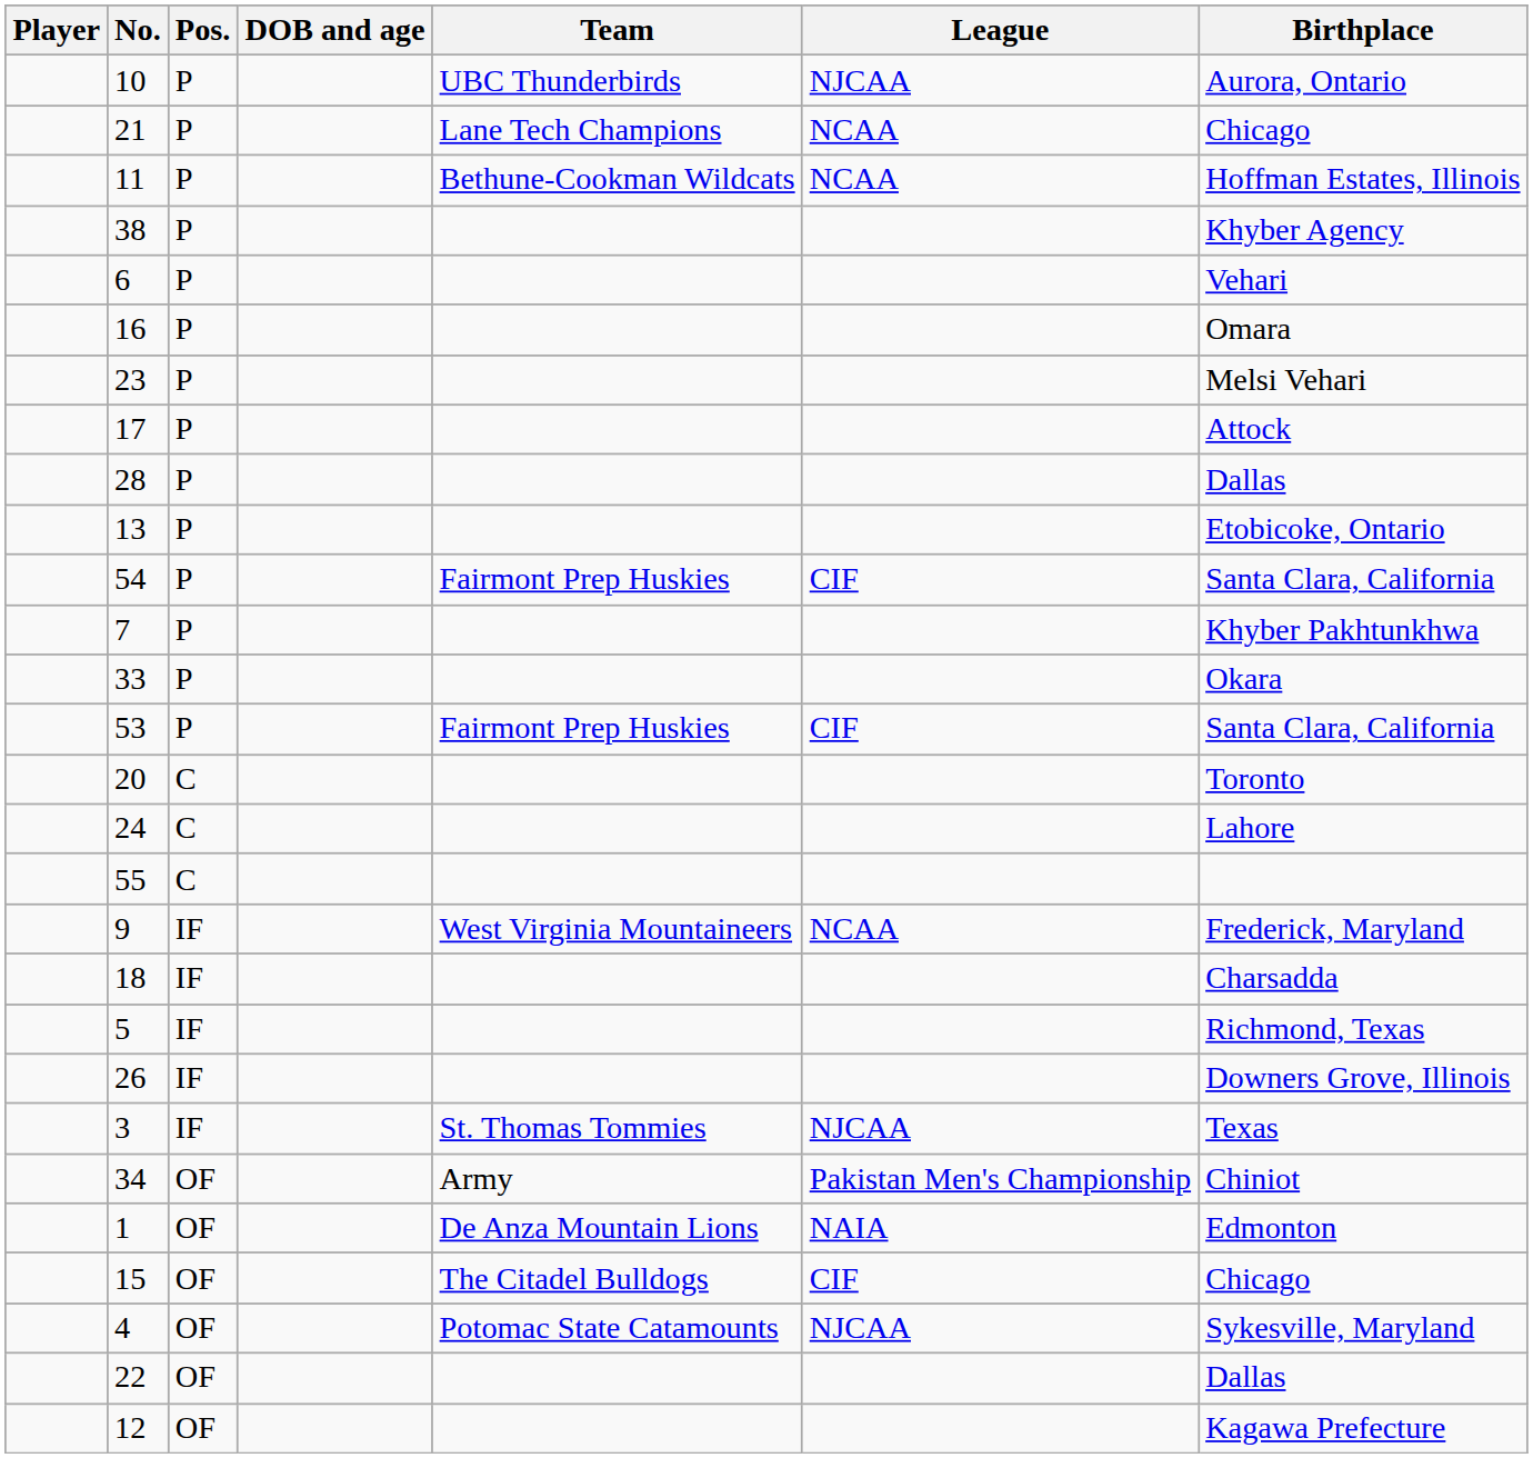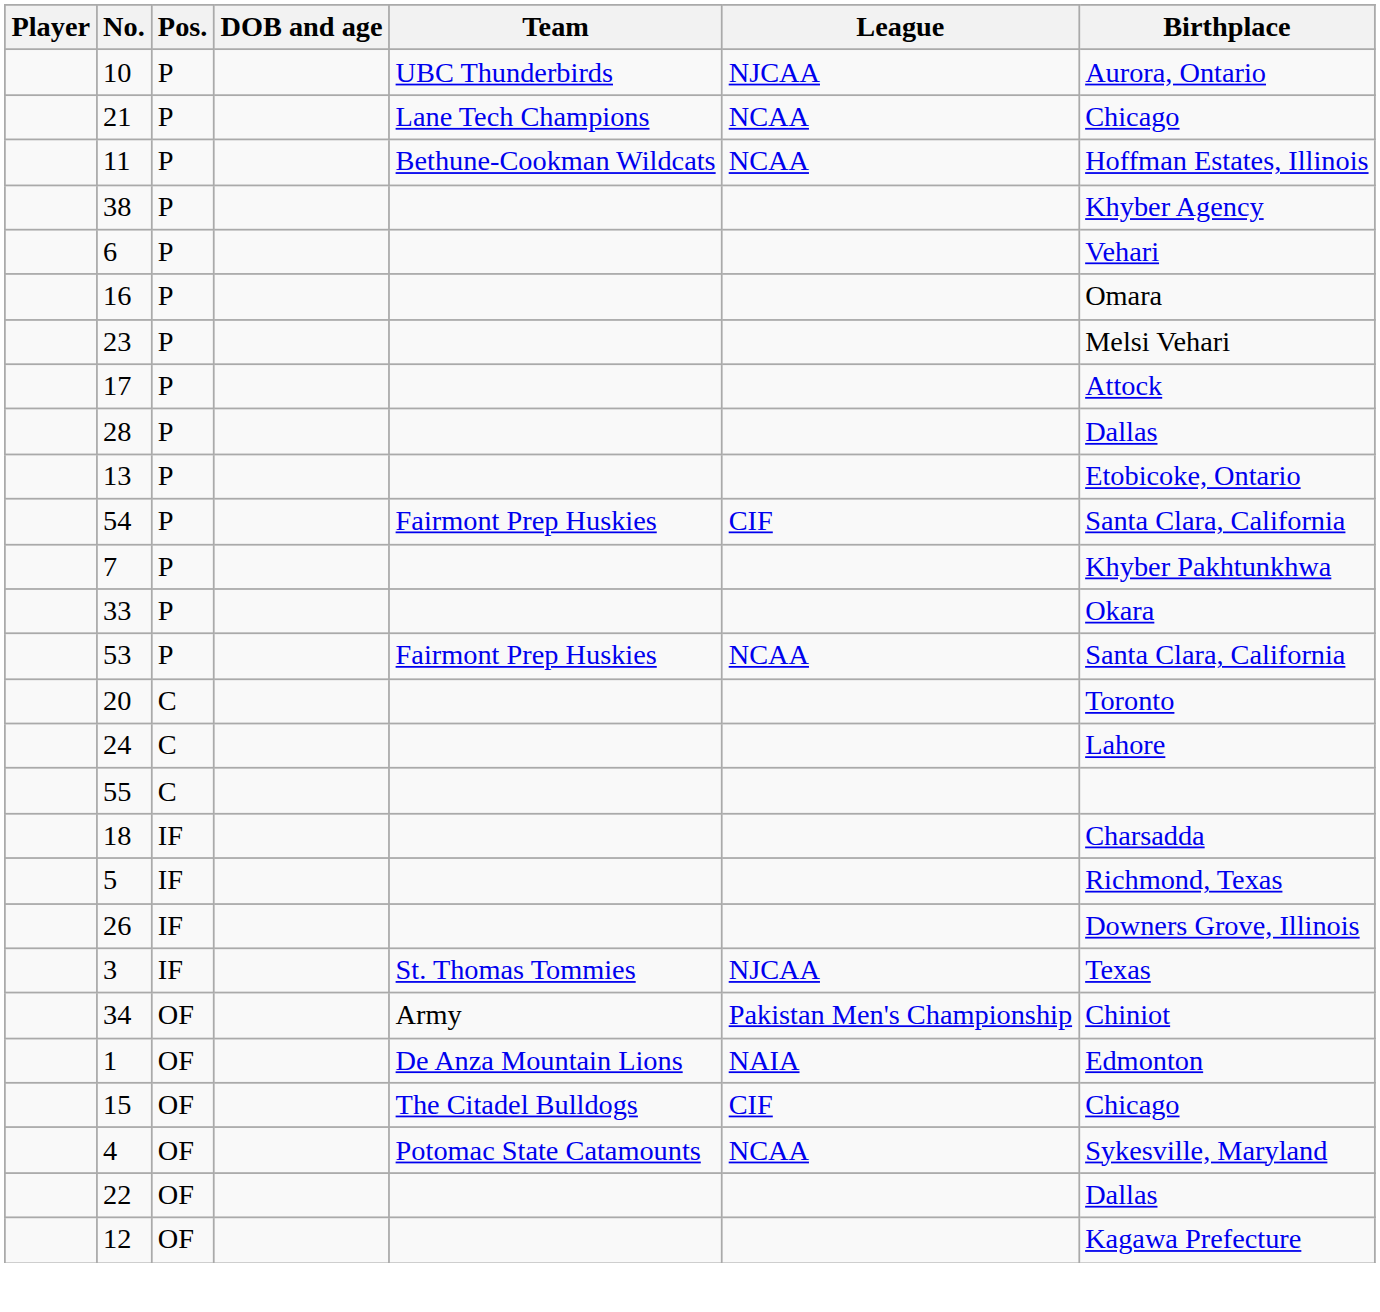 <table class="wikitable sortable" style="white-space:nowrap;">
 <tr>
 <th>Player</th>
 <th>No.</th>
 <th>Pos.</th>
 <th>DOB and age</th>
 <th>Team</th>
 <th>League</th>
 <th>Birthplace</th>
 </tr>
 <tr>
 <td></td>
 <td>10</td>
 <td>P</td>
 <td></td>
 <td><a href='#'>UBC Thunderbirds</a></td>
 <td><a href='#'>NJCAA</a></td>
 <td> <a href='#'>Aurora, Ontario</a></td>
 </tr>
 <tr>
 <td></td>
 <td>21</td>
 <td>P</td>
 <td></td>
 <td><a href='#'>Lane Tech Champions</a></td>
 <td><a href='#'>NCAA</a></td>
 <td> <a href='#'>Chicago</a></td>
 </tr>
 <tr>
 <td></td>
 <td>11</td>
 <td>P</td>
 <td></td>
 <td><a href='#'>Bethune-Cookman Wildcats</a></td>
 <td><a href='#'>NCAA</a></td>
 <td> <a href='#'>Hoffman Estates, Illinois</a></td>
 </tr>
 <tr>
 <td></td>
 <td>38</td>
 <td>P</td>
 <td></td>
 <td></td>
 <td></td>
 <td> <a href='#'>Khyber Agency</a></td>
 </tr>
 <tr>
 <td></td>
 <td>6</td>
 <td>P</td>
 <td></td>
 <td></td>
 <td></td>
 <td> <a href='#'>Vehari</a></td>
 </tr>
 <tr>
 <td></td>
 <td>16</td>
 <td>P</td>
 <td></td>
 <td></td>
 <td></td>
 <td> Omara</td>
 </tr>
 <tr>
 <td></td>
 <td>23</td>
 <td>P</td>
 <td></td>
 <td></td>
 <td></td>
 <td> Melsi Vehari</td>
 </tr>
 <tr>
 <td></td>
 <td>17</td>
 <td>P</td>
 <td></td>
 <td></td>
 <td></td>
 <td> <a href='#'>Attock</a></td>
 </tr>
 <tr>
 <td></td>
 <td>28</td>
 <td>P</td>
 <td></td>
 <td></td>
 <td></td>
 <td> <a href='#'>Dallas</a></td>
 </tr>
 <tr>
 <td></td>
 <td>13</td>
 <td>P</td>
 <td></td>
 <td></td>
 <td></td>
 <td> <a href='#'>Etobicoke, Ontario</a></td>
 </tr>
 <tr>
 <td></td>
 <td>54</td>
 <td>P</td>
 <td></td>
 <td><a href='#'>Fairmont Prep Huskies</a></td>
 <td><a href='#'>CIF</a></td>
 <td> <a href='#'>Santa Clara, California</a></td>
 </tr>
 <tr>
 <td></td>
 <td>7</td>
 <td>P</td>
 <td></td>
 <td></td>
 <td></td>
 <td> <a href='#'>Khyber Pakhtunkhwa</a></td>
 </tr>
 <tr>
 <td></td>
 <td>33</td>
 <td>P</td>
 <td></td>
 <td></td>
 <td></td>
 <td> <a href='#'>Okara</a></td>
 </tr>
 <tr>
 <td></td>
 <td>53</td>
 <td>P</td>
 <td></td>
 <td><a href='#'>Fairmont Prep Huskies</a></td>
-<td><a href='#'>CIF</a></td>
+<td><a href='#'>NCAA</a></td>
 <td> <a href='#'>Santa Clara, California</a></td>
 </tr>
 <tr>
 <td></td>
 <td>20</td>
 <td>C</td>
 <td></td>
 <td></td>
 <td></td>
 <td> <a href='#'>Toronto</a></td>
 </tr>
 <tr>
 <td></td>
 <td>24</td>
 <td>C</td>
 <td></td>
 <td></td>
 <td></td>
 <td> <a href='#'>Lahore</a></td>
 </tr>
 <tr>
 <td></td>
 <td>55</td>
 <td>C</td>
 <td></td>
 <td></td>
 <td></td>
 <td></td>
-</tr>
-<tr>
-<td></td>
-<td>9</td>
-<td>IF</td>
-<td></td>
-<td><a href='#'>West Virginia Mountaineers</a></td>
-<td><a href='#'>NCAA</a></td>
-<td> <a href='#'>Frederick, Maryland</a></td>
 </tr>
 <tr>
 <td></td>
 <td>18</td>
 <td>IF</td>
 <td></td>
 <td></td>
 <td></td>
 <td> <a href='#'>Charsadda</a></td>
 </tr>
 <tr>
 <td></td>
 <td>5</td>
 <td>IF</td>
 <td></td>
 <td></td>
 <td></td>
 <td> <a href='#'>Richmond, Texas</a></td>
 </tr>
 <tr>
 <td></td>
 <td>26</td>
 <td>IF</td>
 <td></td>
 <td></td>
 <td></td>
 <td> <a href='#'>Downers Grove, Illinois</a></td>
 </tr>
 <tr>
 <td></td>
 <td>3</td>
 <td>IF</td>
 <td></td>
 <td><a href='#'>St. Thomas Tommies</a></td>
 <td><a href='#'>NJCAA</a></td>
 <td> <a href='#'>Texas</a></td>
 </tr>
 <tr>
 <td></td>
 <td>34</td>
 <td>OF</td>
 <td></td>
 <td>Army</td>
 <td><a href='#'>Pakistan Men's Championship</a></td>
 <td> <a href='#'>Chiniot</a></td>
 </tr>
 <tr>
 <td></td>
 <td>1</td>
 <td>OF</td>
 <td></td>
 <td><a href='#'>De Anza Mountain Lions</a></td>
 <td><a href='#'>NAIA</a></td>
 <td> <a href='#'>Edmonton</a></td>
 </tr>
 <tr>
 <td></td>
 <td>15</td>
 <td>OF</td>
 <td></td>
 <td><a href='#'>The Citadel Bulldogs</a></td>
 <td><a href='#'>CIF</a></td>
 <td> <a href='#'>Chicago</a></td>
 </tr>
 <tr>
 <td></td>
 <td>4</td>
 <td>OF</td>
 <td></td>
 <td><a href='#'>Potomac State Catamounts</a></td>
-<td><a href='#'>NJCAA</a></td>
+<td><a href='#'>NCAA</a></td>
 <td> <a href='#'>Sykesville, Maryland</a></td>
 </tr>
 <tr>
 <td></td>
 <td>22</td>
 <td>OF</td>
 <td></td>
 <td></td>
 <td></td>
 <td> <a href='#'>Dallas</a></td>
 </tr>
 <tr>
 <td></td>
 <td>12</td>
 <td>OF</td>
 <td></td>
 <td></td>
 <td></td>
 <td> <a href='#'>Kagawa Prefecture</a></td>
 </tr>
 </table>
